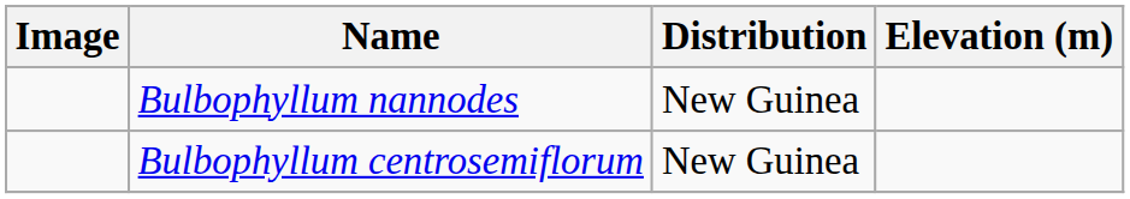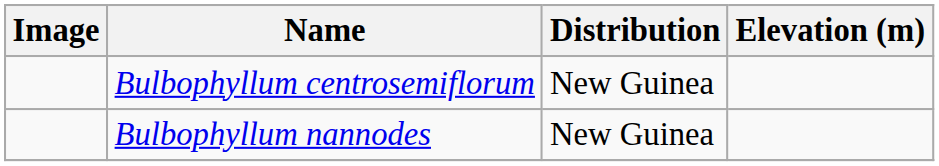 <table class="wikitable collapsible">
 <tr>
 <th>Image</th>
 <th>Name</th>
 <th>Distribution</th>
 <th>Elevation (m)</th>
 </tr>
 <tr>
 <td></td>
-<td><em><a href='#'>Bulbophyllum nannodes</a></em> </td>
+<td><em><a href='#'>Bulbophyllum centrosemiflorum</a></em> </td>
 <td>New Guinea</td>
 <td></td>
 </tr>
 <tr>
 <td></td>
-<td><em><a href='#'>Bulbophyllum centrosemiflorum</a></em> </td>
+<td><em><a href='#'>Bulbophyllum nannodes</a></em> </td>
 <td>New Guinea</td>
 <td></td>
 </tr>
 <tr>
 </tr>
 </table>
